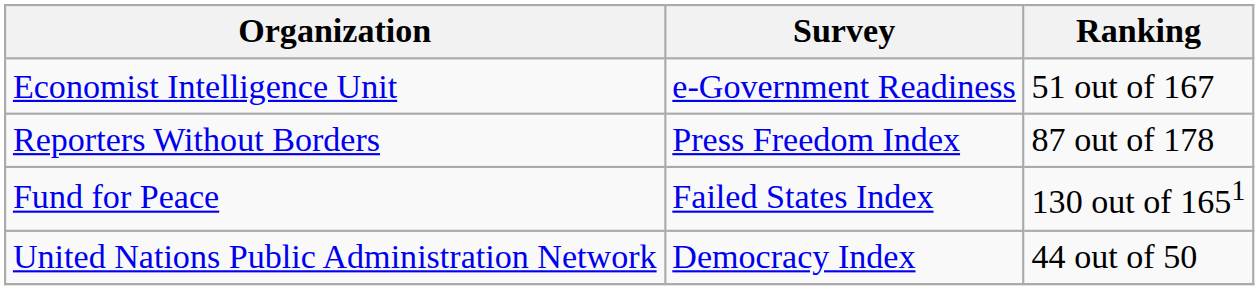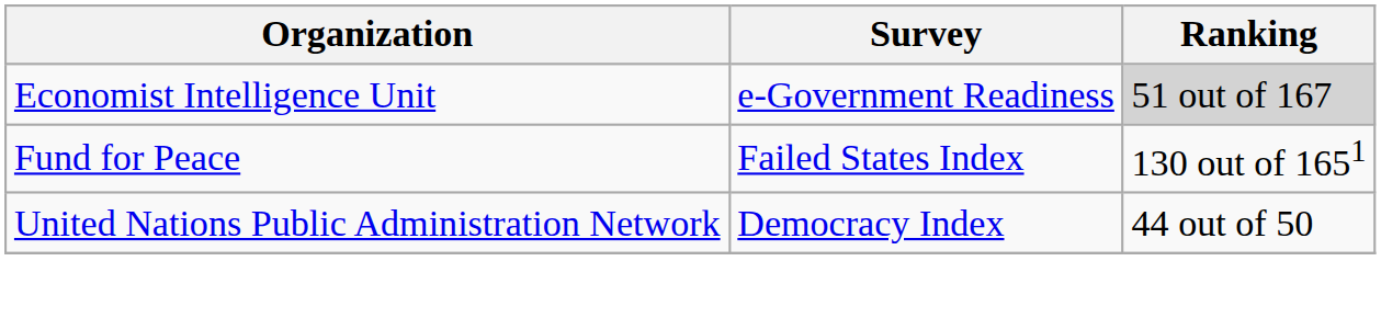 <table class="wikitable">
 <tr>
 <th>Organization</th>
 <th>Survey</th>
 <th>Ranking</th>
 </tr>
 <tr>
 <td><a href='#'>Economist Intelligence Unit</a></td>
 <td><a href='#'>e-Government Readiness</a></td>
-<td>51 out of 167</td>
-</tr>
-<tr>
-<td><a href='#'>Reporters Without Borders</a></td>
-<td><a href='#'>Press Freedom Index</a></td>
-<td>87 out of 178</td>
+<td style="background: lightgrey;">51 out of 167</td>
 </tr>
 <tr>
 <td><a href='#'>Fund for Peace</a></td>
 <td><a href='#'>Failed States Index</a></td>
 <td>130 out of 165<sup>1</sup></td>
 </tr>
 <tr>
 <td><a href='#'>United Nations Public Administration Network</a></td>
 <td><a href='#'>Democracy Index</a></td>
 <td>44 out of 50</td>
 </tr>
 <tr>
 </tr>
 </table>
